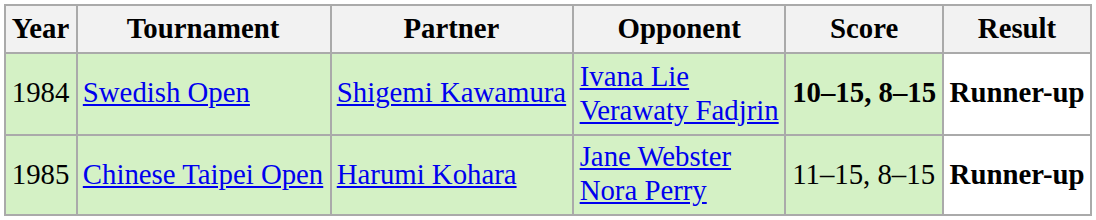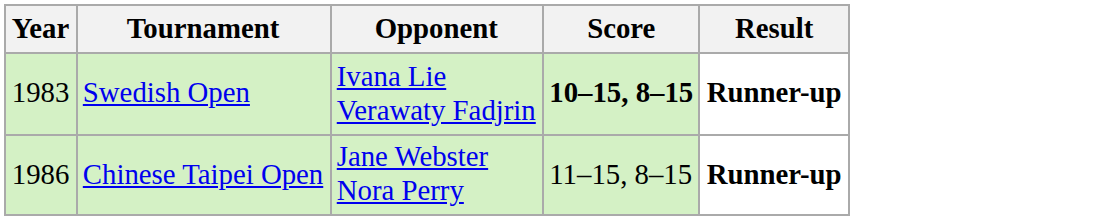 <table class="sortable wikitable" style="font-size:90%;">
 <tr>
 <th>Year</th>
 <th>Tournament</th>
-<th>Partner</th>
 <th>Opponent</th>
 <th>Score</th>
 <th>Result</th>
 </tr>
 <tr style="background:#D4F1C5">
-<td align="center">1984</td>
+<td align="center">1983</td>
 <td align="left"><a href='#'>Swedish Open</a></td>
-<td align="left"> <a href='#'>Shigemi Kawamura</a></td>
 <td align="left"> <a href='#'>Ivana Lie</a> <br>  <a href='#'>Verawaty Fadjrin</a></td>
 <td align="left"><strong>10–15, 8–15</strong></td>
 <td style="text-align:left; background:white"> <strong>Runner-up</strong></td>
 </tr>
 <tr style="background:#D4F1C5">
-<td align="center">1985</td>
+<td align="center">1986</td>
 <td align="left"><a href='#'>Chinese Taipei Open</a></td>
-<td align="left"> <a href='#'>Harumi Kohara</a></td>
 <td align="left"> <a href='#'>Jane Webster</a> <br>  <a href='#'>Nora Perry</a></td>
 <td align="left">11–15, 8–15</td>
 <td style="text-align:left; background:white"> <strong>Runner-up</strong></td>
 </tr>
 </table>
